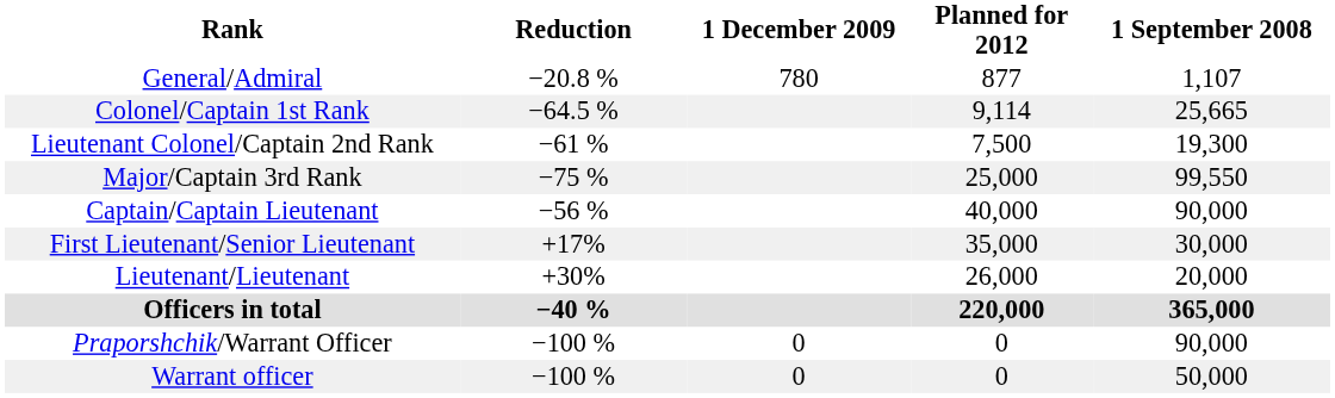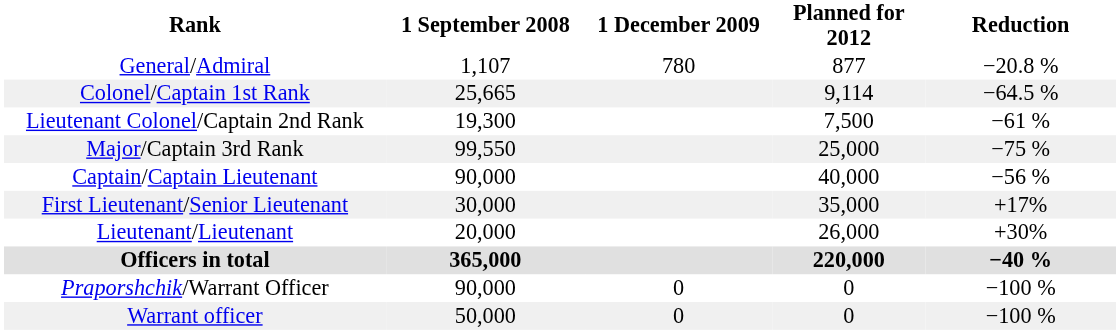 <table cellspacing="0" cellpadding="1" border="0" style="text-align:center; width:50em">
 <tr>
 <th style="width:100px;">Rank</th>
-<th style="width:40px;">Reduction</th>
+<th style="text-align:center; width:40px;">1 September 2008</th>
 <th style="text-align:center; width:40px;">1 December 2009</th>
 <th style="text-align:center; width:40px;">Planned for 2012</th>
-<th style="text-align:center; width:40px;">1 September 2008</th>
+<th style="width:40px;">Reduction</th>
 </tr>
 <tr style="text-align:center;">
 <td><a href='#'>General</a>/<a href='#'>Admiral</a></td>
-<td>−20.8 %</td>
+<td>1,107</td>
 <td>780</td>
 <td>877</td>
-<td>1,107</td>
+<td>−20.8 %</td>
 </tr>
 <tr style="text-align:center; background:#f0f0f0;">
 <td><a href='#'>Colonel</a>/<a href='#'>Captain 1st Rank</a></td>
-<td>−64.5 %</td>
+<td>25,665</td>
 <td></td>
 <td>9,114</td>
-<td>25,665</td>
+<td>−64.5 %</td>
 </tr>
 <tr style="text-align:center;">
 <td><a href='#'>Lieutenant Colonel</a>/Captain 2nd Rank</td>
-<td>−61 %</td>
+<td>19,300</td>
 <td></td>
 <td>7,500</td>
-<td>19,300</td>
+<td>−61 %</td>
 </tr>
 <tr style="text-align:center; background:#f0f0f0;">
 <td><a href='#'>Major</a>/Captain 3rd Rank</td>
-<td>−75 %</td>
+<td>99,550</td>
 <td></td>
 <td>25,000</td>
-<td>99,550</td>
+<td>−75 %</td>
 </tr>
 <tr style="text-align:center;">
 <td><a href='#'>Captain</a>/<a href='#'>Captain Lieutenant</a></td>
-<td>−56 %</td>
+<td>90,000</td>
 <td></td>
 <td>40,000</td>
-<td>90,000</td>
+<td>−56 %</td>
 </tr>
 <tr style="text-align:center; background:#f0f0f0;">
 <td><a href='#'>First Lieutenant</a>/<a href='#'>Senior Lieutenant</a></td>
-<td>+17%</td>
+<td>30,000</td>
 <td></td>
 <td>35,000</td>
-<td>30,000</td>
+<td>+17%</td>
 </tr>
 <tr style="text-align:center;">
 <td><a href='#'>Lieutenant</a>/<a href='#'>Lieutenant</a></td>
-<td>+30%</td>
+<td>20,000</td>
 <td></td>
 <td>26,000</td>
-<td>20,000</td>
+<td>+30%</td>
 </tr>
 <tr style="text-align:center; background:#e0e0e0;">
 <th>Officers in total</th>
-<th>−40 %</th>
+<th>365,000</th>
 <th></th>
 <th>220,000</th>
-<th>365,000</th>
+<th>−40 %</th>
 </tr>
 <tr style="text-align:center;">
 <td><em><a href='#'>Praporshchik</a></em>/Warrant Officer</td>
-<td>−100 %</td>
+<td>90,000</td>
 <td>0</td>
 <td>0</td>
-<td>90,000</td>
+<td>−100 %</td>
 </tr>
 <tr style="text-align:center; background:#f0f0f0;">
 <td><a href='#'>Warrant officer</a></td>
-<td>−100 %</td>
+<td>50,000</td>
 <td>0</td>
 <td>0</td>
-<td>50,000</td>
+<td>−100 %</td>
 </tr>
 </table>
